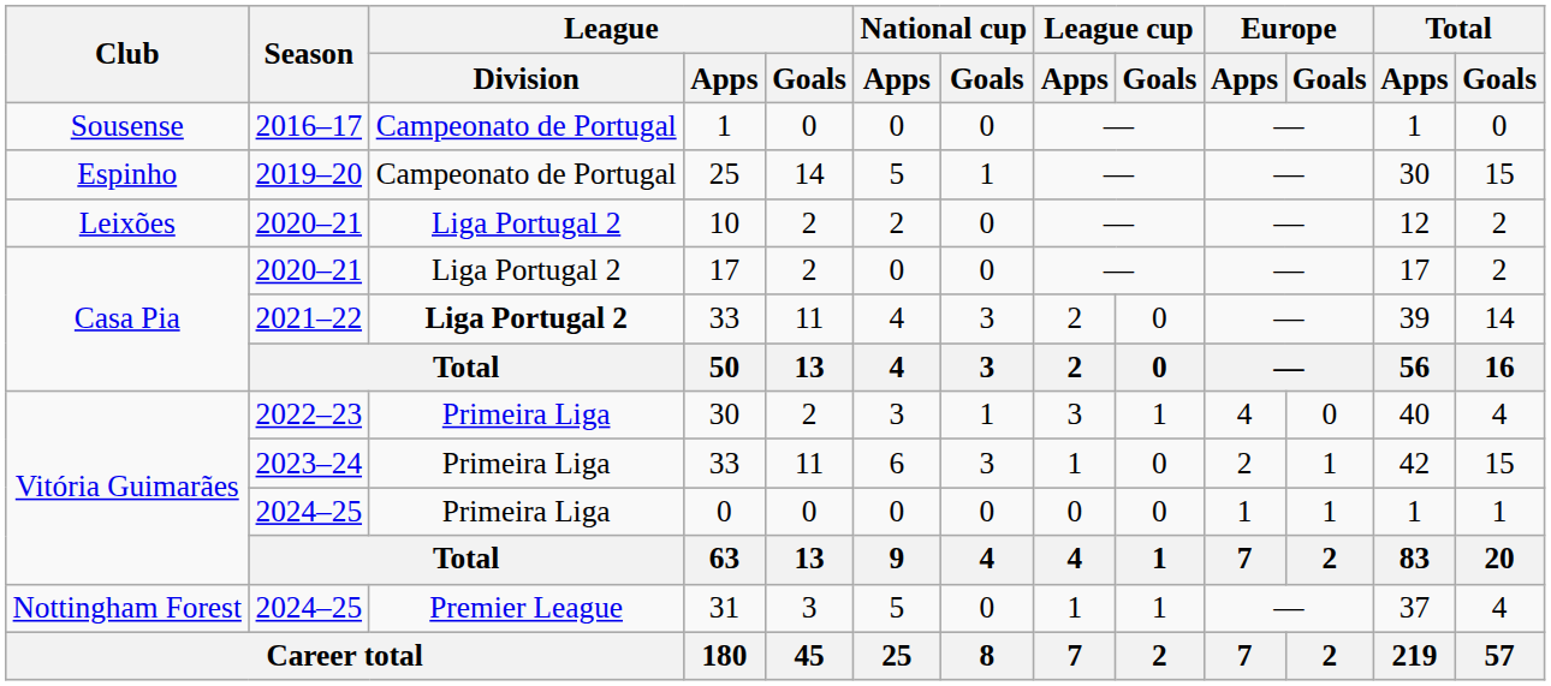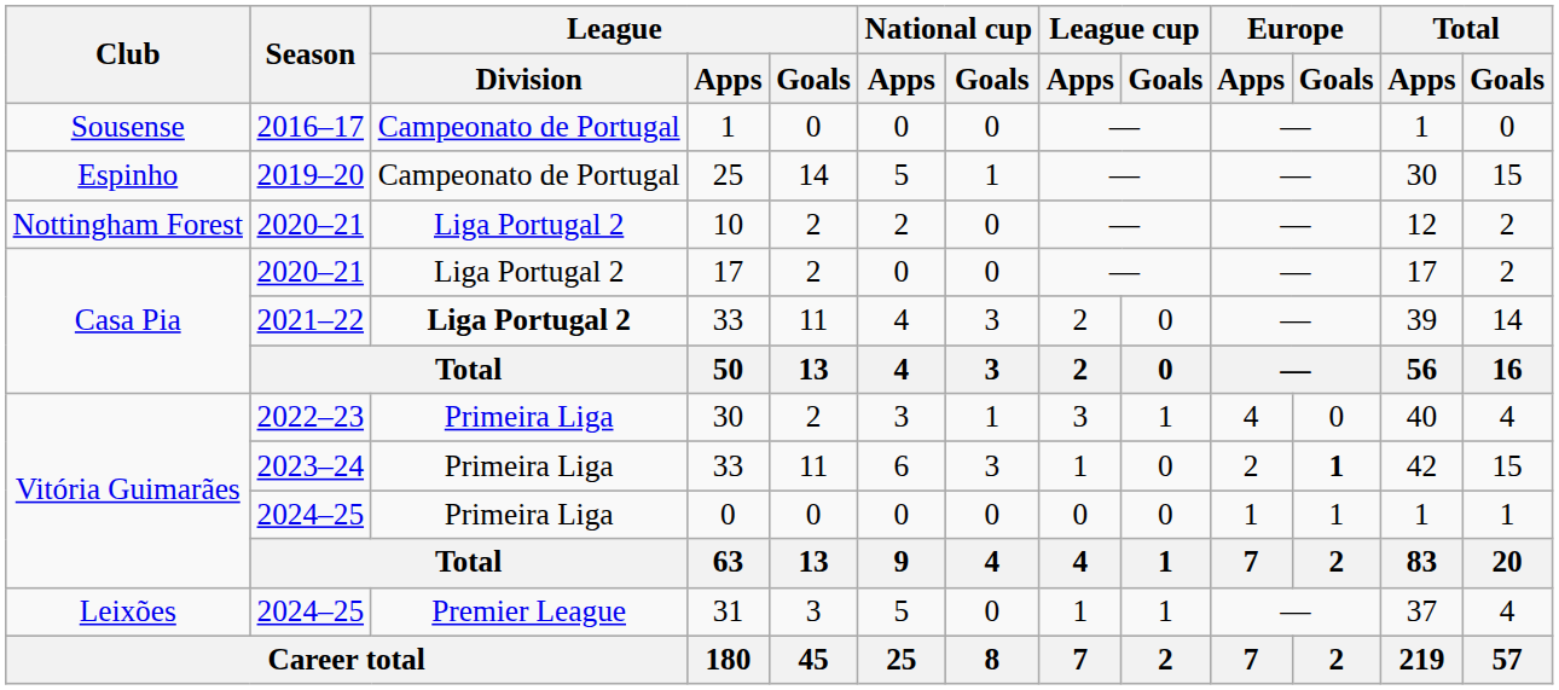 <table class="wikitable" style="text-align:center">
 <tr>
 <th rowspan="2">Club</th>
 <th rowspan="2">Season</th>
 <th colspan="3">League</th>
 <th colspan="2">National cup</th>
 <th colspan="2">League cup</th>
 <th colspan="2">Europe</th>
 <th colspan="2">Total</th>
 </tr>
 <tr>
 <th>Division</th>
 <th>Apps</th>
 <th>Goals</th>
 <th>Apps</th>
 <th>Goals</th>
 <th>Apps</th>
 <th>Goals</th>
 <th>Apps</th>
 <th>Goals</th>
 <th>Apps</th>
 <th>Goals</th>
 </tr>
 <tr>
 <td><a href='#'>Sousense</a></td>
 <td><a href='#'>2016–17</a></td>
 <td><a href='#'>Campeonato de Portugal</a></td>
 <td>1</td>
 <td>0</td>
 <td>0</td>
 <td>0</td>
 <td colspan="2">—</td>
 <td colspan="2">—</td>
 <td>1</td>
 <td>0</td>
 </tr>
 <tr>
 <td><a href='#'>Espinho</a></td>
 <td><a href='#'>2019–20</a></td>
 <td>Campeonato de Portugal</td>
 <td>25</td>
 <td>14</td>
 <td>5</td>
 <td>1</td>
 <td colspan="2">—</td>
 <td colspan="2">—</td>
 <td>30</td>
 <td>15</td>
 </tr>
 <tr>
-<td><a href='#'>Leixões</a></td>
+<td><a href='#'>Nottingham Forest</a></td>
 <td><a href='#'>2020–21</a></td>
 <td><a href='#'>Liga Portugal 2</a></td>
 <td>10</td>
 <td>2</td>
 <td>2</td>
 <td>0</td>
 <td colspan="2">—</td>
 <td colspan="2">—</td>
 <td>12</td>
 <td>2</td>
 </tr>
 <tr>
 <td rowspan="3"><a href='#'>Casa Pia</a></td>
 <td><a href='#'>2020–21</a></td>
 <td>Liga Portugal 2</td>
 <td>17</td>
 <td>2</td>
 <td>0</td>
 <td>0</td>
 <td colspan="2">—</td>
 <td colspan="2">—</td>
 <td>17</td>
 <td>2</td>
 </tr>
 <tr>
 <td><a href='#'>2021–22</a></td>
 <td><strong>Liga Portugal 2</strong></td>
 <td>33</td>
 <td>11</td>
 <td>4</td>
 <td>3</td>
 <td>2</td>
 <td>0</td>
 <td colspan="2">—</td>
 <td>39</td>
 <td>14</td>
 </tr>
 <tr>
 <th colspan="2">Total</th>
 <th>50</th>
 <th>13</th>
 <th>4</th>
 <th>3</th>
 <th>2</th>
 <th>0</th>
 <th colspan="2">—</th>
 <th>56</th>
 <th>16</th>
 </tr>
 <tr>
 <td rowspan="4"><a href='#'>Vitória Guimarães</a></td>
 <td><a href='#'>2022–23</a></td>
 <td><a href='#'>Primeira Liga</a></td>
 <td>30</td>
 <td>2</td>
 <td>3</td>
 <td>1</td>
 <td>3</td>
 <td>1</td>
 <td>4</td>
 <td>0</td>
 <td>40</td>
 <td>4</td>
 </tr>
 <tr>
 <td><a href='#'>2023–24</a></td>
 <td>Primeira Liga</td>
 <td>33</td>
 <td>11</td>
 <td>6</td>
 <td>3</td>
 <td>1</td>
 <td>0</td>
 <td>2</td>
-<td>1</td>
+<td><strong>1</strong></td>
 <td>42</td>
 <td>15</td>
 </tr>
 <tr>
 <td><a href='#'>2024–25</a></td>
 <td>Primeira Liga</td>
 <td>0</td>
 <td>0</td>
 <td>0</td>
 <td>0</td>
 <td>0</td>
 <td>0</td>
 <td>1</td>
 <td>1</td>
 <td>1</td>
 <td>1</td>
 </tr>
 <tr>
 <th colspan="2">Total</th>
 <th>63</th>
 <th>13</th>
 <th>9</th>
 <th>4</th>
 <th>4</th>
 <th>1</th>
 <th>7</th>
 <th>2</th>
 <th>83</th>
 <th>20</th>
 </tr>
 <tr>
-<td><a href='#'>Nottingham Forest</a></td>
+<td><a href='#'>Leixões</a></td>
 <td><a href='#'>2024–25</a></td>
 <td><a href='#'>Premier League</a></td>
 <td>31</td>
 <td>3</td>
 <td>5</td>
 <td>0</td>
 <td>1</td>
 <td>1</td>
 <td colspan="2">—</td>
 <td>37</td>
 <td>4</td>
 </tr>
 <tr>
 <th colspan="3">Career total</th>
 <th>180</th>
 <th>45</th>
 <th>25</th>
 <th>8</th>
 <th>7</th>
 <th>2</th>
 <th>7</th>
 <th>2</th>
 <th>219</th>
 <th>57</th>
 </tr>
 </table>
